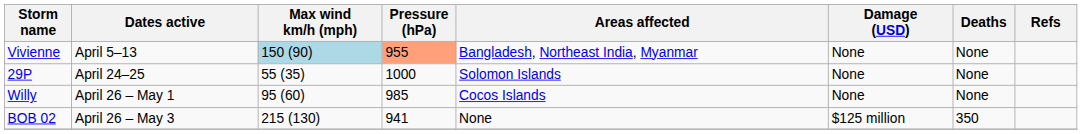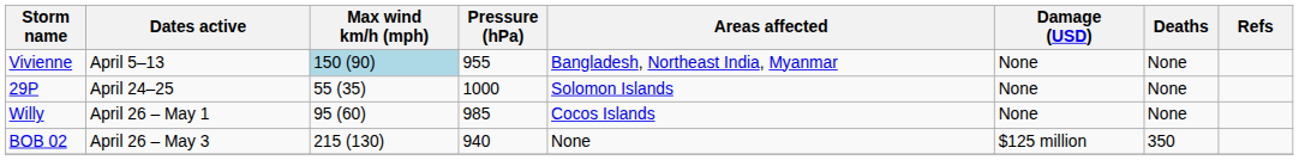 <table class="wikitable sortable">
 <tr>
 <th width="5%">Storm name</th>
 <th width="15%">Dates active</th>
 <th width="10%">Max wind<br>km/h (mph)</th>
 <th width="5%">Pressure<br>(hPa)</th>
 <th width="30%">Areas affected</th>
 <th width="10%">Damage<br>(<a href='#'>USD</a>)</th>
 <th width="5%">Deaths</th>
 <th width="5%">Refs</th>
 </tr>
 <tr>
 <td><a href='#'>Vivienne</a></td>
 <td>April 5–13</td>
 <td style="background: lightblue;">150 (90)</td>
-<td style="background: lightsalmon;">955</td>
+<td>955</td>
 <td><a href='#'>Bangladesh</a>, <a href='#'>Northeast India</a>, <a href='#'>Myanmar</a></td>
 <td>None</td>
 <td>None</td>
 <td></td>
 </tr>
 <tr>
 <td><a href='#'>29P</a></td>
 <td>April 24–25</td>
 <td>55 (35)</td>
 <td>1000</td>
 <td><a href='#'>Solomon Islands</a></td>
 <td>None</td>
 <td>None</td>
 <td></td>
 </tr>
 <tr>
 <td><a href='#'>Willy</a></td>
 <td>April 26 – May 1</td>
 <td>95 (60)</td>
 <td>985</td>
 <td><a href='#'>Cocos Islands</a></td>
 <td>None</td>
 <td>None</td>
 <td></td>
 </tr>
 <tr>
 <td><a href='#'>BOB 02</a></td>
 <td>April 26 – May 3</td>
 <td>215 (130)</td>
-<td>941</td>
+<td>940</td>
 <td>None</td>
 <td>$125 million</td>
 <td>350</td>
 <td></td>
 </tr>
 <tr>
 </tr>
 </table>
